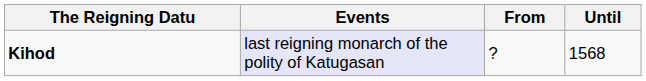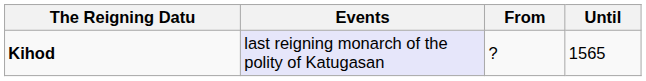 <table width=70% class="wikitable">
 <tr>
 <th width=5%,>The Reigning Datu</th>
 <th width=5%>Events</th>
 <th width=1%>From</th>
 <th width=1%>Until</th>
 </tr>
 <tr>
 <td><strong>Kihod</strong></td>
 <td style="background: lavender;">last reigning monarch of the polity of Katugasan</td>
 <td>?</td>
-<td>1568</td>
+<td>1565</td>
 </tr>
 </table>
